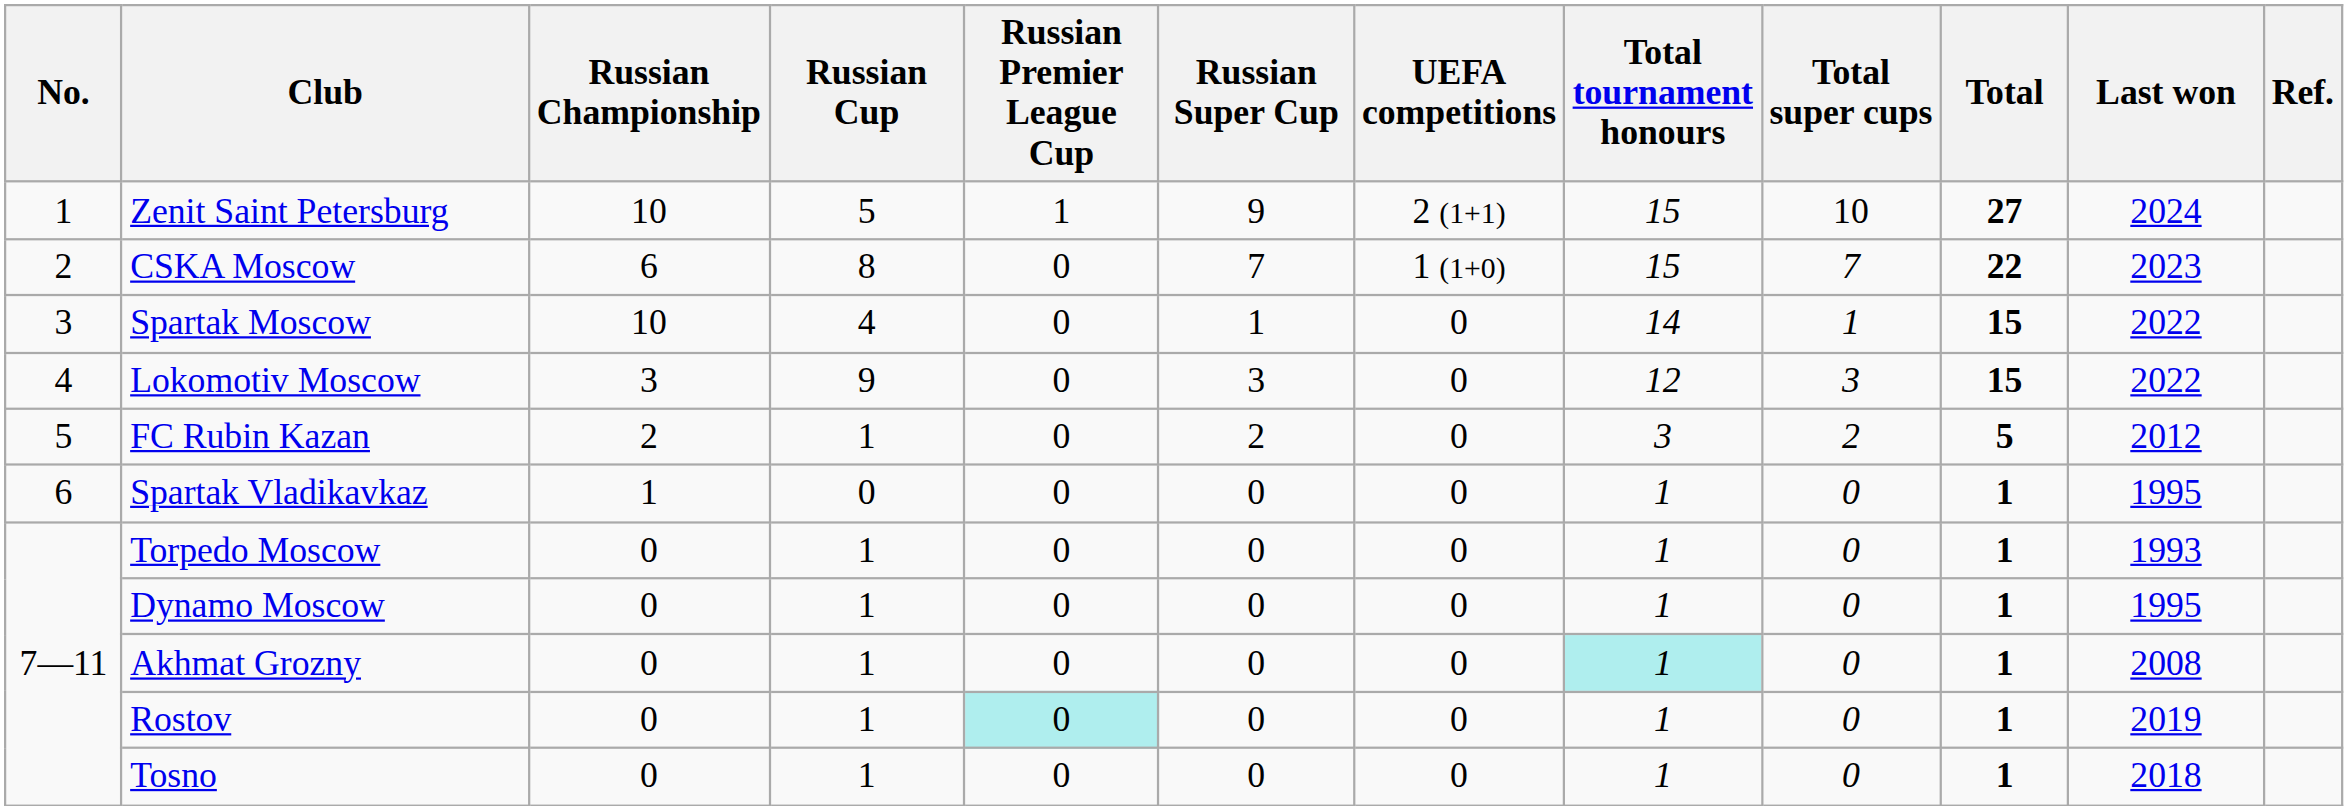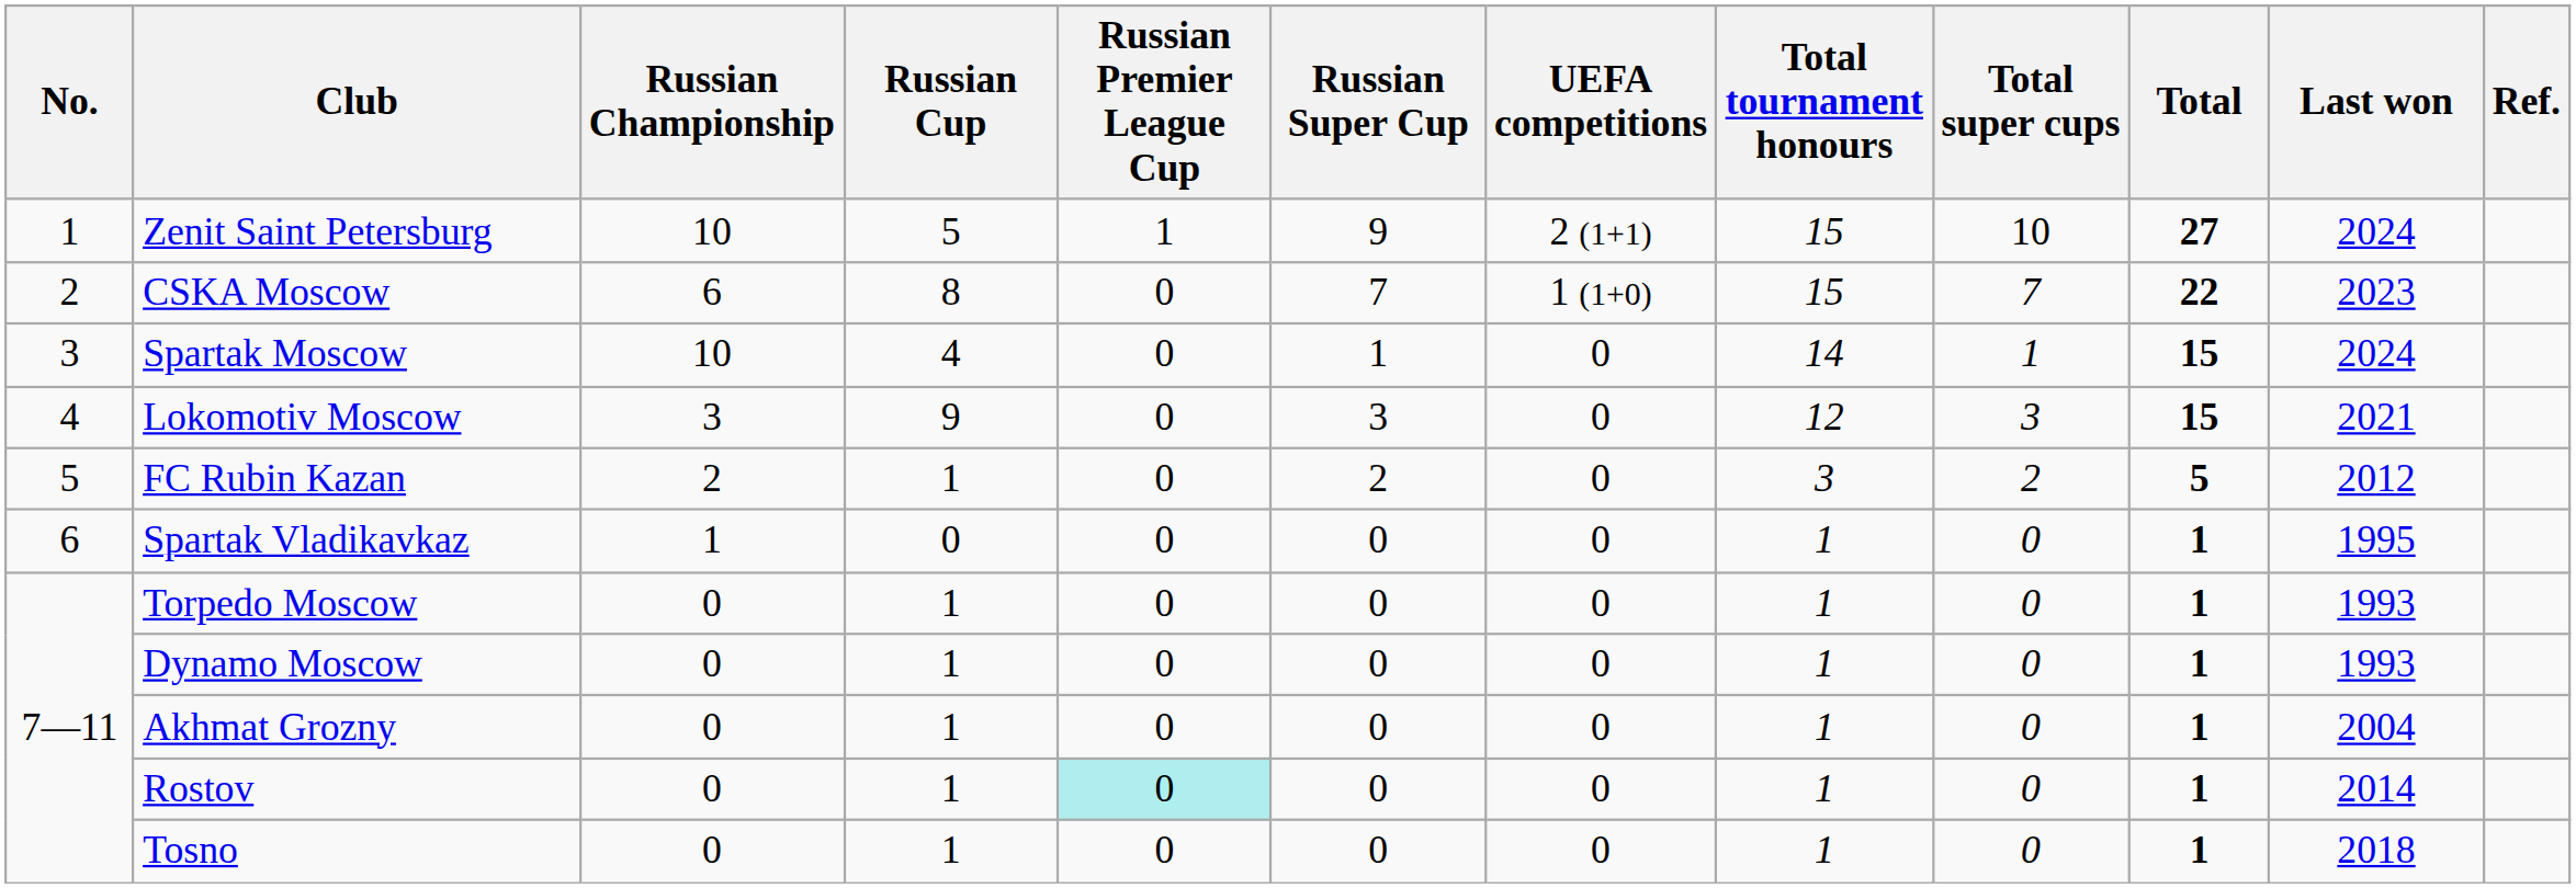 <table class="wikitable" style="text-align: center">
 <tr>
 <th width="45">No.</th>
 <th width="175">Club</th>
 <th width="80">Russian<br>Championship</th>
 <th width="80">Russian<br>Cup</th>
 <th width="80">Russian Premier League Cup</th>
 <th width="80">Russian Super Cup</th>
 <th width="80"><strong>UEFA competitions</strong></th>
 <th>Total<br><a href='#'>tournament</a> <br>honours</th>
 <th>Total<br>super cups</th>
 <th width="50">Total</th>
 <th width="80">Last won</th>
 <th width="25">Ref.</th>
 </tr>
 <tr>
 <td>1</td>
 <td align="left"><a href='#'>Zenit Saint Petersburg</a></td>
 <td>10</td>
 <td>5</td>
 <td>1</td>
 <td>9</td>
 <td>2 <small>(1+1)</small></td>
 <td><em>15</em></td>
 <td>10</td>
 <td><strong>27</strong></td>
 <td><a href='#'>2024</a></td>
 <td></td>
 </tr>
 <tr>
 <td>2</td>
 <td align="left"><a href='#'>CSKA Moscow</a></td>
 <td>6</td>
 <td>8</td>
 <td>0</td>
 <td>7</td>
 <td>1 <small>(1+0)</small></td>
 <td><em>15</em></td>
 <td><em>7</em></td>
 <td><strong>22</strong></td>
 <td><a href='#'>2023</a></td>
 <td></td>
 </tr>
 <tr>
 <td>3</td>
 <td align="left"><a href='#'>Spartak Moscow</a></td>
 <td>10</td>
 <td>4</td>
 <td>0</td>
 <td>1</td>
 <td>0</td>
 <td><em>14</em></td>
 <td><em>1</em></td>
 <td><strong>15</strong></td>
-<td><a href='#'>2022</a></td>
+<td><a href='#'>2024</a></td>
 <td></td>
 </tr>
 <tr>
 <td>4</td>
 <td align="left"><a href='#'>Lokomotiv Moscow</a></td>
 <td>3</td>
 <td>9</td>
 <td>0</td>
 <td>3</td>
 <td>0</td>
 <td><em>12</em></td>
 <td><em>3</em></td>
 <td><strong>15</strong></td>
-<td><a href='#'>2022</a></td>
+<td><a href='#'>2021</a></td>
 <td></td>
 </tr>
 <tr>
 <td>5</td>
 <td align="left"><a href='#'>FC Rubin Kazan</a></td>
 <td>2</td>
 <td>1</td>
 <td>0</td>
 <td>2</td>
 <td>0</td>
 <td><em>3</em></td>
 <td><em>2</em></td>
 <td><strong>5</strong></td>
 <td><a href='#'>2012</a></td>
 <td></td>
 </tr>
 <tr>
 <td>6</td>
 <td align="left"><a href='#'>Spartak Vladikavkaz</a></td>
 <td>1</td>
 <td>0</td>
 <td>0</td>
 <td>0</td>
 <td>0</td>
 <td><em>1</em></td>
 <td><em>0</em></td>
 <td><strong>1</strong></td>
 <td><a href='#'>1995</a></td>
 <td></td>
 </tr>
 <tr>
 <td rowspan="5">7—11</td>
 <td align="left"><a href='#'>Torpedo Moscow</a></td>
 <td>0</td>
 <td>1</td>
 <td>0</td>
 <td>0</td>
 <td>0</td>
 <td><em>1</em></td>
 <td><em>0</em></td>
 <td><strong>1</strong></td>
 <td><a href='#'>1993</a></td>
 <td></td>
 </tr>
 <tr>
 <td align="left"><a href='#'>Dynamo Moscow</a></td>
 <td>0</td>
 <td>1</td>
 <td>0</td>
 <td>0</td>
 <td>0</td>
 <td><em>1</em></td>
 <td><em>0</em></td>
 <td><strong>1</strong></td>
-<td><a href='#'>1995</a></td>
+<td><a href='#'>1993</a></td>
 <td></td>
 </tr>
 <tr>
 <td align="left"><a href='#'>Akhmat Grozny</a></td>
 <td>0</td>
 <td>1</td>
 <td>0</td>
 <td>0</td>
 <td>0</td>
-<td style="background: paleturquoise;"><em>1</em></td>
+<td><em>1</em></td>
 <td><em>0</em></td>
 <td><strong>1</strong></td>
-<td><a href='#'>2008</a></td>
+<td><a href='#'>2004</a></td>
 <td></td>
 </tr>
 <tr>
 <td align="left"><a href='#'>Rostov</a></td>
 <td>0</td>
 <td>1</td>
 <td style="background: paleturquoise;">0</td>
 <td>0</td>
 <td>0</td>
 <td><em>1</em></td>
 <td><em>0</em></td>
 <td><strong>1</strong></td>
-<td><a href='#'>2019</a></td>
+<td><a href='#'>2014</a></td>
 <td></td>
 </tr>
 <tr>
 <td align="left"><a href='#'>Tosno</a></td>
 <td>0</td>
 <td>1</td>
 <td>0</td>
 <td>0</td>
 <td>0</td>
 <td><em>1</em></td>
 <td><em>0</em></td>
 <td><strong>1</strong></td>
 <td><a href='#'>2018</a></td>
 <td></td>
 </tr>
 </table>
